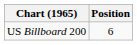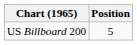 <table class="wikitable sortable plainrowheaders" style="text-align:center">
 <tr>
 <th scope="col">Chart (1965)</th>
 <th scope="col">Position</th>
 </tr>
 <tr>
 <td "text-align:left;">US <em>Billboard</em> 200</td>
-<td>6</td>
+<td>5</td>
 </tr>
 </table>
